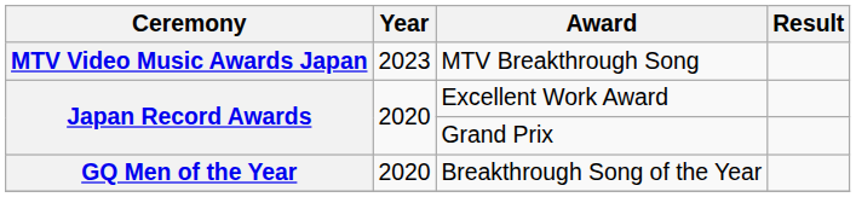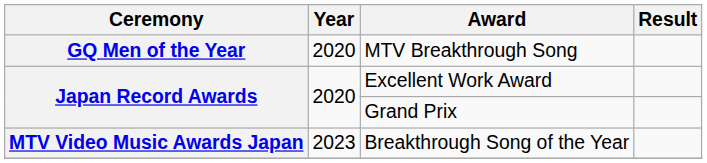 <table class="wikitable sortable plainrowheaders">
 <tr>
 <th scope="col">Ceremony</th>
 <th scope="col">Year</th>
 <th scope="col">Award</th>
 <th scope="col">Result</th>
 </tr>
 <tr>
-<th scope="row"><a href='#'>MTV Video Music Awards Japan</a></th>
-<td>2023</td>
+<th scope="row"><a href='#'>GQ Men of the Year</a></th>
+<td>2020</td>
 <td>MTV Breakthrough Song</td>
 <td></td>
 </tr>
 <tr>
 <th scope="row" rowspan="2"><a href='#'>Japan Record Awards</a></th>
 <td rowspan="2">2020</td>
 <td>Excellent Work Award</td>
 <td></td>
 </tr>
 <tr>
 <td>Grand Prix</td>
 <td></td>
 </tr>
 <tr>
-<th scope="row"><a href='#'>GQ Men of the Year</a></th>
-<td>2020</td>
+<th scope="row"><a href='#'>MTV Video Music Awards Japan</a></th>
+<td>2023</td>
 <td>Breakthrough Song of the Year</td>
 <td></td>
 </tr>
 <tr>
 </tr>
 </table>
